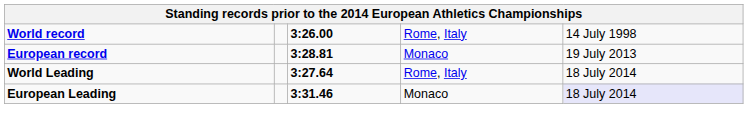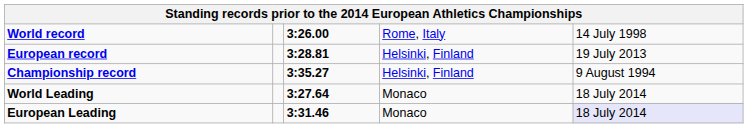 <table class="wikitable" width=75%>
 <tr>
 <th colspan="5">Standing records prior to the 2014 European Athletics Championships</th>
 </tr>
 <tr>
 <td><strong><a href='#'>World record</a></strong></td>
 <td></td>
 <td><strong>3:26.00</strong></td>
 <td><a href='#'>Rome</a>, <a href='#'>Italy</a></td>
 <td>14 July 1998</td>
 </tr>
 <tr>
 <td><strong><a href='#'>European record</a></strong></td>
 <td></td>
 <td><strong>3:28.81</strong></td>
-<td><a href='#'>Monaco</a></td>
+<td><a href='#'>Helsinki</a>, <a href='#'>Finland</a></td>
 <td>19 July 2013</td>
+</tr>
+<tr>
+<td><strong><a href='#'>Championship record</a></strong></td>
+<td></td>
+<td><strong>3:35.27</strong></td>
+<td><a href='#'>Helsinki</a>, <a href='#'>Finland</a></td>
+<td>9 August 1994</td>
 </tr>
 <tr>
 <td><strong>World Leading</strong></td>
 <td></td>
 <td><strong>3:27.64</strong></td>
-<td><a href='#'>Rome</a>, <a href='#'>Italy</a></td>
+<td>Monaco</td>
 <td>18 July 2014</td>
 </tr>
 <tr>
 <td><strong>European Leading</strong></td>
 <td></td>
 <td><strong>3:31.46</strong></td>
 <td>Monaco</td>
 <td style="background: lavender;">18 July 2014</td>
 </tr>
 </table>
